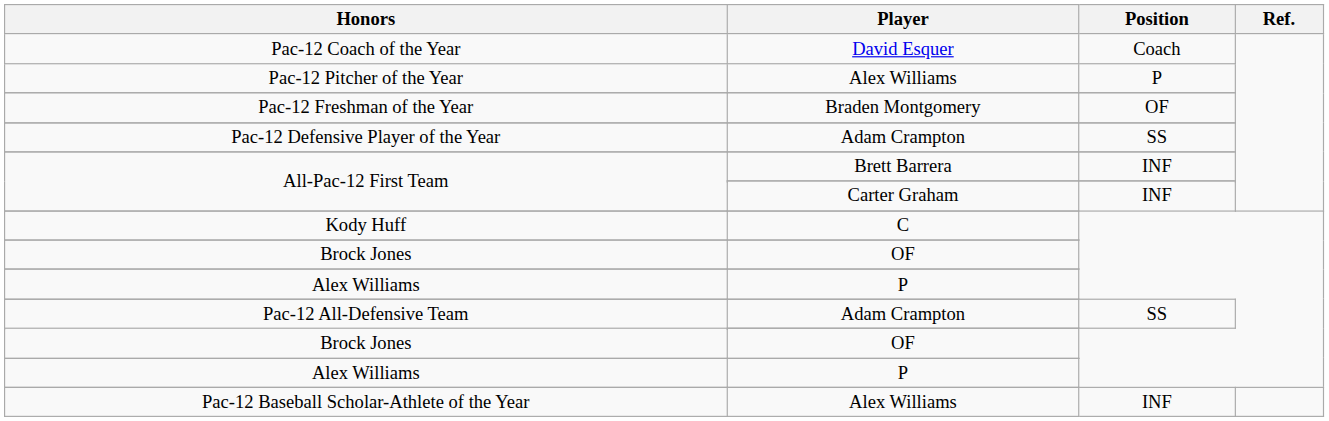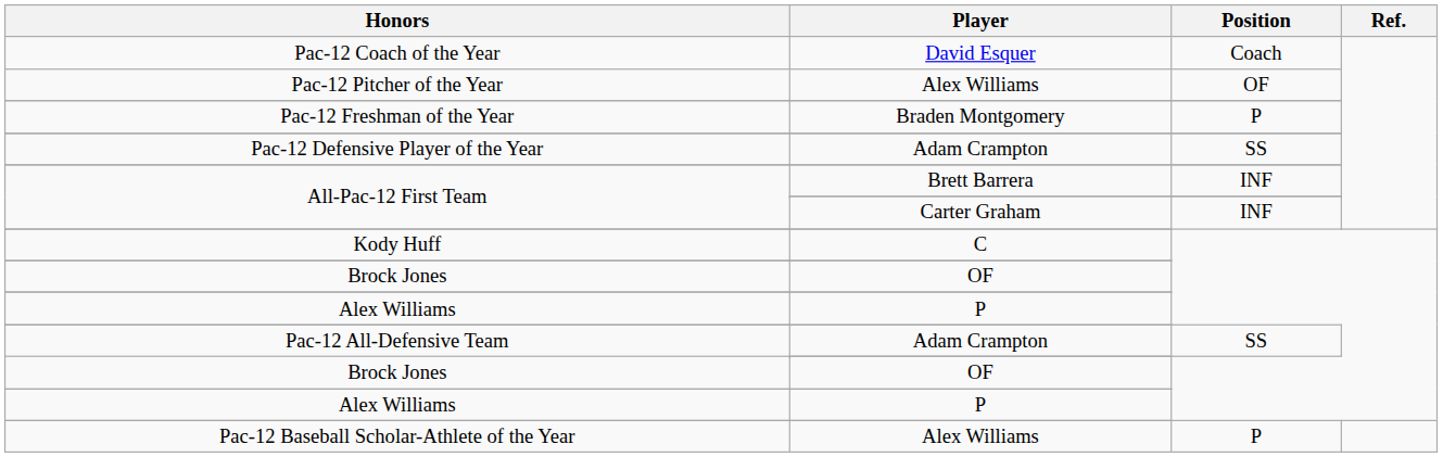 <table class="wikitable" style="width: 90%;text-align: center;">
 <tr>
 <th style=>Honors</th>
 <th style=>Player</th>
 <th style=>Position</th>
 <th style=>Ref.</th>
 </tr>
 <tr align="center">
 <td>Pac-12 Coach of the Year</td>
 <td><a href='#'>David Esquer</a></td>
 <td>Coach</td>
 <td rowspan="12"></td>
 </tr>
 <tr align="center">
 <td>Pac-12 Pitcher of the Year</td>
 <td>Alex Williams</td>
-<td>P</td>
+<td>OF</td>
 </tr>
 <tr>
 </tr>
 <tr align="center">
 <td>Pac-12 Freshman of the Year</td>
 <td>Braden Montgomery</td>
-<td>OF</td>
+<td>P</td>
 </tr>
 <tr>
 </tr>
 <tr align="center">
 <td>Pac-12 Defensive Player of the Year</td>
 <td>Adam Crampton</td>
 <td>SS</td>
 </tr>
 <tr>
 </tr>
 <tr align="center">
 <td rowspan="5">All-Pac-12 First Team</td>
 <td>Brett Barrera</td>
 <td>INF</td>
 </tr>
 <tr>
 </tr>
 <tr>
 </tr>
 <tr>
 <td>Carter Graham</td>
 <td>INF</td>
 </tr>
 <tr>
 </tr>
 <tr align="center">
 </tr>
 <tr>
 <td>Kody Huff</td>
 <td>C</td>
 </tr>
 <tr>
 </tr>
 <tr align="center">
 </tr>
 <tr>
 <td>Brock Jones</td>
 <td>OF</td>
 </tr>
 <tr>
 </tr>
 <tr align="center">
 </tr>
 <tr>
 <td>Alex Williams</td>
 <td>P</td>
 </tr>
 <tr>
 </tr>
 <tr align="center">
 <td rowspan="3">Pac-12 All-Defensive Team</td>
 <td>Adam Crampton</td>
 <td>SS</td>
 </tr>
 <tr>
 </tr>
 <tr align="center">
 </tr>
 <tr>
 <td>Brock Jones</td>
 <td>OF</td>
 </tr>
 <tr>
 </tr>
 <tr align="center">
 </tr>
 <tr>
 <td>Alex Williams</td>
 <td>P</td>
 </tr>
 <tr>
 </tr>
 <tr align="center">
 <td>Pac-12 Baseball Scholar-Athlete of the Year</td>
 <td>Alex Williams</td>
-<td>INF</td>
+<td>P</td>
 <td></td>
 </tr>
 </table>
